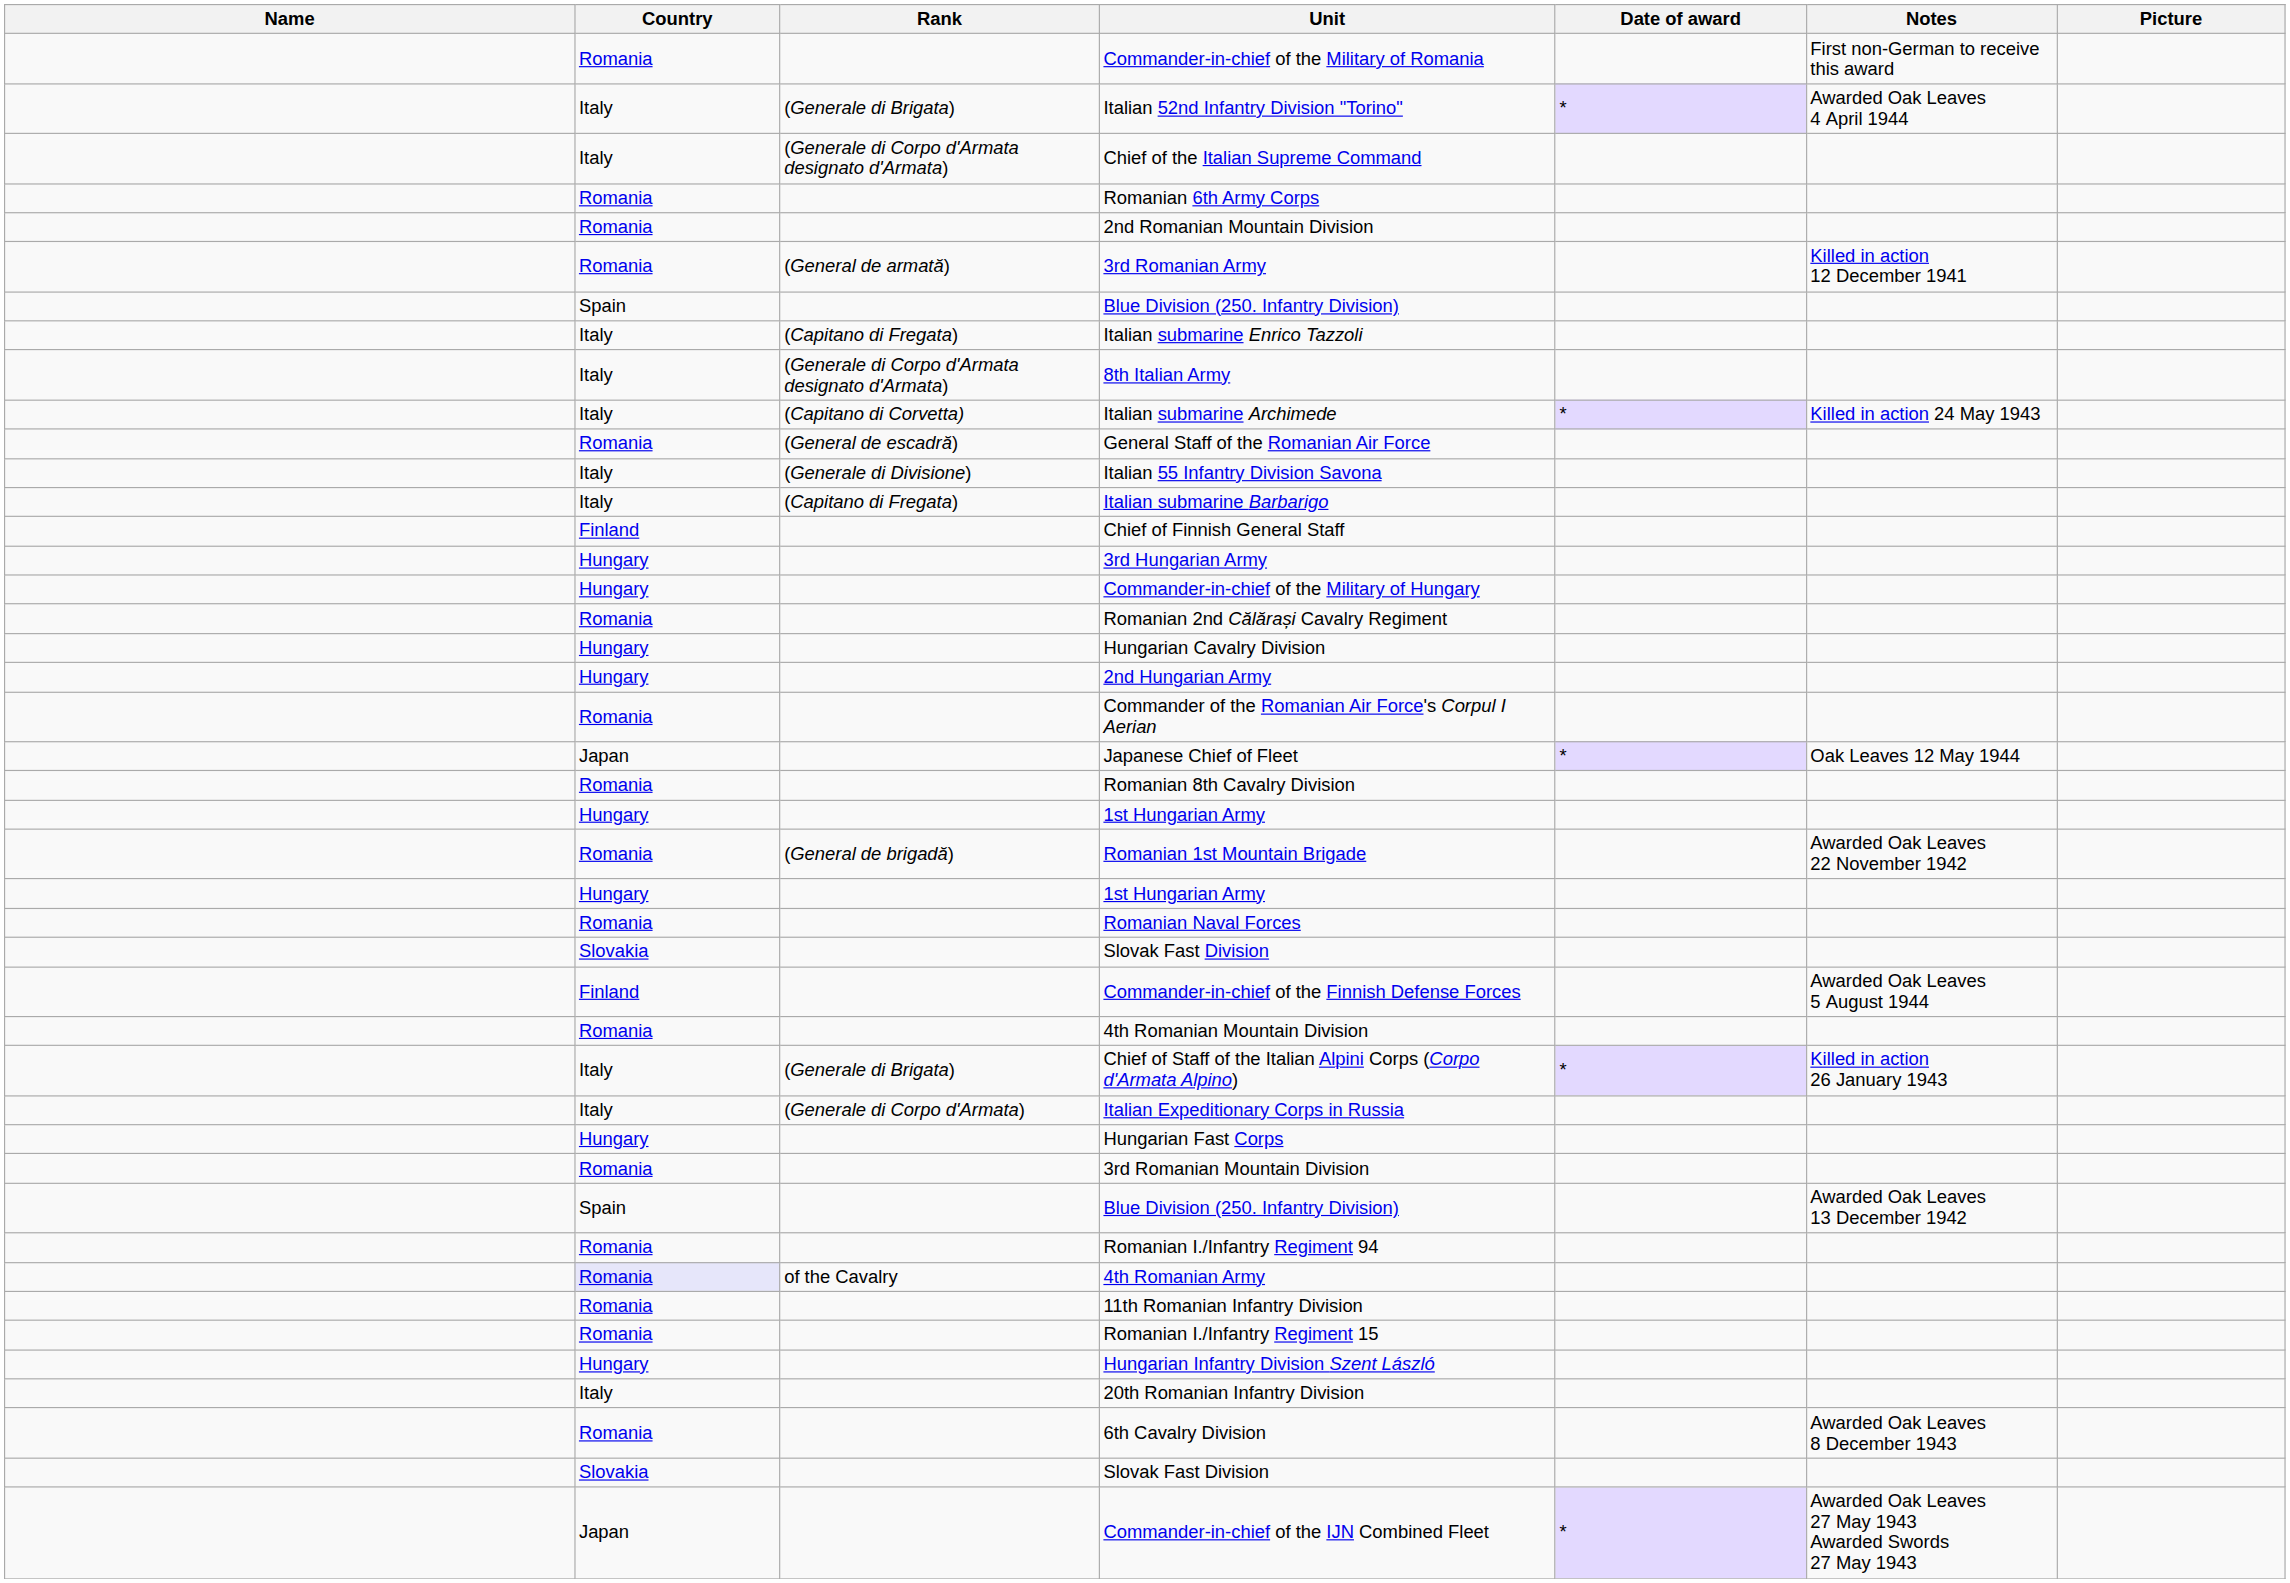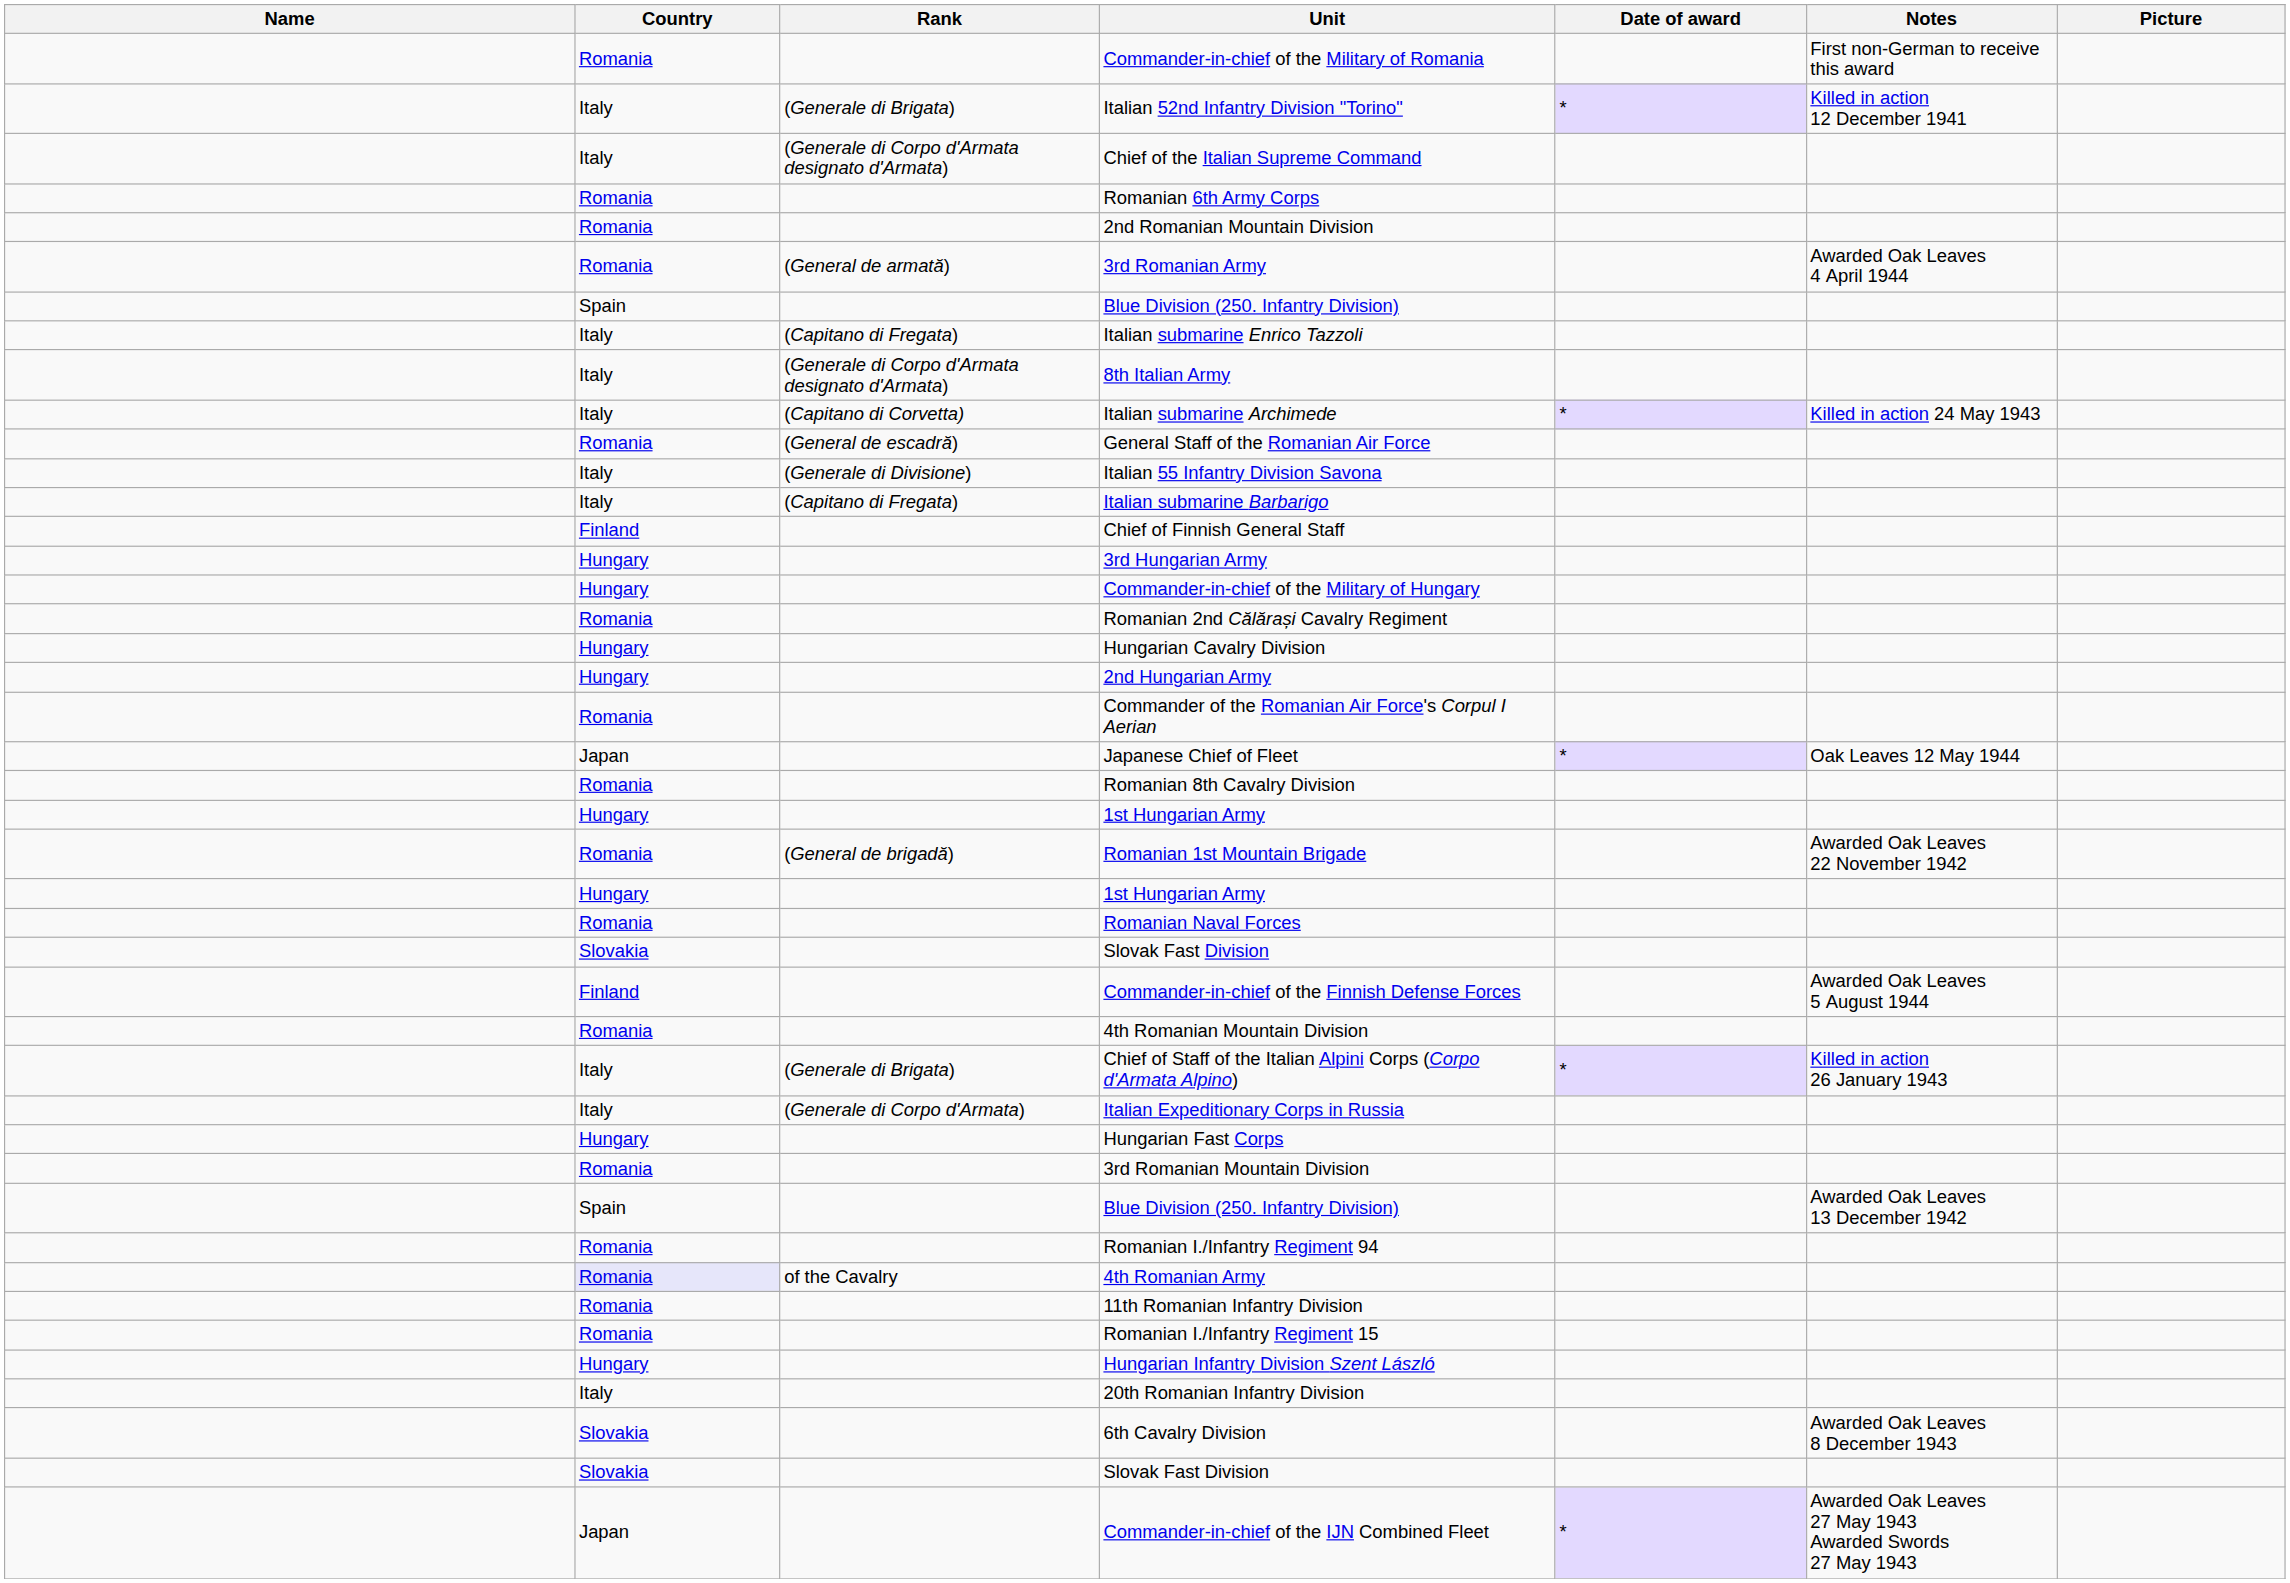 <table class="wikitable sortable" style="width:100%;">
 <tr>
 <th width="25%">Name</th>
 <th width="9%">Country</th>
 <th width="14%">Rank</th>
 <th width="20%" class="unsortable">Unit</th>
 <th width="11%">Date of award</th>
 <th width="11%" class="unsortable">Notes</th>
 <th width="10%" class="unsortable">Picture</th>
 </tr>
 <tr>
 <td></td>
 <td><a href='#'>Romania</a></td>
 <td></td>
 <td><a href='#'>Commander-in-chief</a> of the <a href='#'>Military of Romania</a></td>
 <td></td>
 <td>First non-German to receive this award</td>
 <td style="text-align:center;"></td>
 </tr>
 <tr>
 <td></td>
 <td>Italy</td>
 <td> (<em>Generale di Brigata</em>)</td>
 <td>Italian <a href='#'>52nd Infantry Division "Torino"</a></td>
 <td style="background:#e3d9ff;" align="left">*</td>
-<td>Awarded Oak Leaves 4 April 1944</td>
+<td><a href='#'>Killed in action</a> 12 December 1941</td>
 <td style="text-align:center;"></td>
 </tr>
 <tr>
 <td></td>
 <td>Italy</td>
 <td> (<em>Generale di Corpo d'Armata designato d'Armata</em>)</td>
 <td>Chief of the <a href='#'>Italian Supreme Command</a></td>
 <td></td>
 <td></td>
 <td style="text-align:center;"></td>
 </tr>
 <tr>
 <td></td>
 <td><a href='#'>Romania</a></td>
 <td></td>
 <td>Romanian <a href='#'>6th Army Corps</a></td>
 <td></td>
 <td></td>
 <td style="text-align:center;"></td>
 </tr>
 <tr>
 <td></td>
 <td><a href='#'>Romania</a></td>
 <td></td>
 <td>2nd Romanian Mountain Division</td>
 <td></td>
 <td></td>
 <td style="text-align:center;"></td>
 </tr>
 <tr>
 <td></td>
 <td><a href='#'>Romania</a></td>
 <td> (<em>General de armată</em>)</td>
 <td><a href='#'>3rd Romanian Army</a></td>
 <td></td>
-<td><a href='#'>Killed in action</a> 12 December 1941</td>
+<td>Awarded Oak Leaves 4 April 1944</td>
 <td style="text-align:center;"></td>
 </tr>
 <tr>
 <td></td>
 <td>Spain</td>
 <td></td>
 <td><a href='#'>Blue Division (250. Infantry Division)</a></td>
 <td></td>
 <td></td>
 <td style="text-align:center;"></td>
 </tr>
 <tr>
 <td></td>
 <td>Italy</td>
 <td> (<em>Capitano di Fregata</em>)</td>
 <td>Italian <a href='#'>submarine</a> <em>Enrico Tazzoli</em></td>
 <td></td>
 <td></td>
 <td style="text-align:center;"></td>
 </tr>
 <tr>
 <td></td>
 <td>Italy</td>
 <td> (<em>Generale di Corpo d'Armata designato d'Armata</em>)</td>
 <td><a href='#'>8th Italian Army</a></td>
 <td></td>
 <td></td>
 <td style="text-align:center;"></td>
 </tr>
 <tr>
 <td></td>
 <td>Italy</td>
 <td> (<em>Capitano di Corvetta)</em></td>
 <td>Italian <a href='#'>submarine</a> <em>Archimede</em></td>
 <td style="background:#e3d9ff;" align="left">*</td>
 <td><a href='#'>Killed in action</a> 24 May 1943</td>
 <td style="text-align:center;"></td>
 </tr>
 <tr>
 <td></td>
 <td><a href='#'>Romania</a></td>
 <td> (<em>General de escadră</em>)</td>
 <td>General Staff of the <a href='#'>Romanian Air Force</a></td>
 <td></td>
 <td></td>
 <td style="text-align:center;"></td>
 </tr>
 <tr>
 <td></td>
 <td>Italy</td>
 <td> (<em>Generale di Divisione</em>)</td>
 <td>Italian <a href='#'>55 Infantry Division Savona</a></td>
 <td></td>
 <td></td>
 <td style="text-align:center;"></td>
 </tr>
 <tr>
 <td></td>
 <td>Italy</td>
 <td> (<em>Capitano di Fregata</em>)</td>
 <td><a href='#'>Italian submarine <em>Barbarigo</em></a></td>
 <td></td>
 <td></td>
 <td style="text-align:center;"></td>
 </tr>
 <tr>
 <td></td>
 <td><a href='#'>Finland</a></td>
 <td></td>
 <td>Chief of Finnish General Staff</td>
 <td></td>
 <td></td>
 <td style="text-align:center;"></td>
 </tr>
 <tr>
 <td></td>
 <td><a href='#'>Hungary</a></td>
 <td></td>
 <td><a href='#'>3rd Hungarian Army</a></td>
 <td></td>
 <td></td>
 <td style="text-align:center;"></td>
 </tr>
 <tr>
 <td></td>
 <td><a href='#'>Hungary</a></td>
 <td></td>
 <td><a href='#'>Commander-in-chief</a> of the <a href='#'>Military of Hungary</a></td>
 <td></td>
 <td></td>
 <td style="text-align:center;"></td>
 </tr>
 <tr>
 <td></td>
 <td><a href='#'>Romania</a></td>
 <td></td>
 <td>Romanian 2nd <em>Călărași</em> Cavalry Regiment</td>
 <td></td>
 <td></td>
 <td></td>
 </tr>
 <tr>
 <td></td>
 <td><a href='#'>Hungary</a></td>
 <td></td>
 <td>Hungarian Cavalry Division</td>
 <td></td>
 <td></td>
 <td style="text-align:center;"></td>
 </tr>
 <tr>
 <td></td>
 <td><a href='#'>Hungary</a></td>
 <td></td>
 <td><a href='#'>2nd Hungarian Army</a></td>
 <td></td>
 <td></td>
 <td style="text-align:center;"></td>
 </tr>
 <tr>
 <td></td>
 <td><a href='#'>Romania</a></td>
 <td></td>
 <td>Commander of the <a href='#'>Romanian Air Force</a>'s <em>Corpul I Aerian</em></td>
 <td></td>
 <td></td>
 <td style="text-align:center;"></td>
 </tr>
 <tr>
 <td></td>
 <td>Japan</td>
 <td></td>
 <td>Japanese Chief of Fleet</td>
 <td style="background:#e3d9ff;" align="left">*</td>
 <td>Oak Leaves 12 May 1944</td>
 <td style="text-align:center;"></td>
 </tr>
 <tr>
 <td></td>
 <td><a href='#'>Romania</a></td>
 <td></td>
 <td>Romanian 8th Cavalry Division</td>
 <td></td>
 <td></td>
 <td style="text-align:center;"></td>
 </tr>
 <tr>
 <td></td>
 <td><a href='#'>Hungary</a></td>
 <td></td>
 <td><a href='#'>1st Hungarian Army</a></td>
 <td></td>
 <td></td>
 <td style="text-align:center;"></td>
 </tr>
 <tr>
 <td></td>
 <td><a href='#'>Romania</a></td>
 <td> (<em>General de brigadă</em>)</td>
 <td><a href='#'>Romanian 1st Mountain Brigade</a></td>
 <td></td>
 <td>Awarded Oak Leaves 22 November 1942</td>
 <td style="text-align:center;"></td>
 </tr>
 <tr>
 <td></td>
 <td><a href='#'>Hungary</a></td>
 <td></td>
 <td><a href='#'>1st Hungarian Army</a></td>
 <td></td>
 <td></td>
 <td style="text-align:center;"></td>
 </tr>
 <tr>
 <td></td>
 <td><a href='#'>Romania</a></td>
 <td></td>
 <td><a href='#'>Romanian Naval Forces</a></td>
 <td></td>
 <td></td>
 <td style="text-align:center;"></td>
 </tr>
 <tr>
 <td></td>
 <td><a href='#'>Slovakia</a></td>
 <td></td>
 <td>Slovak Fast <a href='#'>Division</a></td>
 <td></td>
 <td></td>
 <td style="text-align:center;"></td>
 </tr>
 <tr>
 <td></td>
 <td><a href='#'>Finland</a></td>
 <td></td>
 <td><a href='#'>Commander-in-chief</a> of the <a href='#'>Finnish Defense Forces</a></td>
 <td></td>
 <td>Awarded Oak Leaves 5 August 1944</td>
 <td style="text-align:center;"></td>
 </tr>
 <tr>
 <td></td>
 <td><a href='#'>Romania</a></td>
 <td></td>
 <td>4th Romanian Mountain Division</td>
 <td></td>
 <td></td>
 <td style="text-align:center;"></td>
 </tr>
 <tr>
 <td></td>
 <td>Italy</td>
 <td> (<em>Generale di Brigata</em>)</td>
 <td>Chief of Staff of the Italian <a href='#'>Alpini</a> Corps (<em><a href='#'>Corpo d'Armata Alpino</a></em>)</td>
 <td style="background:#e3d9ff;" align="left">*</td>
 <td><a href='#'>Killed in action</a> 26 January 1943</td>
 <td style="text-align:center;"></td>
 </tr>
 <tr>
 <td></td>
 <td>Italy</td>
 <td> (<em>Generale di Corpo d'Armata</em>)</td>
 <td><a href='#'>Italian Expeditionary Corps in Russia</a></td>
 <td></td>
 <td></td>
 <td style="text-align:center;"></td>
 </tr>
 <tr>
 <td></td>
 <td><a href='#'>Hungary</a></td>
 <td></td>
 <td>Hungarian Fast <a href='#'>Corps</a></td>
 <td></td>
 <td></td>
 <td style="text-align:center;"></td>
 </tr>
 <tr>
 <td></td>
 <td><a href='#'>Romania</a></td>
 <td></td>
 <td>3rd Romanian Mountain Division</td>
 <td></td>
 <td></td>
 <td style="text-align:center;"></td>
 </tr>
 <tr>
 <td></td>
 <td>Spain</td>
 <td></td>
 <td><a href='#'>Blue Division (250. Infantry Division)</a></td>
 <td></td>
 <td>Awarded Oak Leaves 13 December 1942</td>
 <td style="text-align:center;"></td>
 </tr>
 <tr>
 <td></td>
 <td><a href='#'>Romania</a></td>
 <td></td>
 <td>Romanian I./Infantry <a href='#'>Regiment</a> 94</td>
 <td></td>
 <td></td>
 <td style="text-align:center;"></td>
 </tr>
 <tr>
 <td></td>
 <td style="background: lavender;"><a href='#'>Romania</a></td>
 <td> of the Cavalry</td>
 <td><a href='#'>4th Romanian Army</a></td>
 <td></td>
 <td></td>
 <td style="text-align:center;"></td>
 </tr>
 <tr>
 <td></td>
 <td><a href='#'>Romania</a></td>
 <td></td>
 <td>11th Romanian Infantry Division</td>
 <td></td>
 <td></td>
 <td></td>
 </tr>
 <tr>
 <td></td>
 <td><a href='#'>Romania</a></td>
 <td></td>
 <td>Romanian I./Infantry <a href='#'>Regiment</a> 15</td>
 <td></td>
 <td></td>
 <td style="text-align:center;"></td>
 </tr>
 <tr>
 <td></td>
 <td><a href='#'>Hungary</a></td>
 <td></td>
 <td><a href='#'>Hungarian Infantry Division <em>Szent László</em></a></td>
 <td></td>
 <td></td>
 <td style="text-align:center;"></td>
 </tr>
 <tr>
 <td></td>
 <td>Italy</td>
 <td></td>
 <td>20th Romanian Infantry Division</td>
 <td></td>
 <td></td>
 <td></td>
 </tr>
 <tr>
 <td></td>
-<td><a href='#'>Romania</a></td>
+<td><a href='#'>Slovakia</a></td>
 <td></td>
 <td>6th Cavalry Division</td>
 <td></td>
 <td>Awarded Oak Leaves 8 December 1943</td>
 <td style="text-align:center;"></td>
 </tr>
 <tr>
 <td></td>
 <td><a href='#'>Slovakia</a></td>
 <td></td>
 <td>Slovak Fast Division</td>
 <td></td>
 <td></td>
 <td style="text-align:center;"></td>
 </tr>
 <tr>
 <td></td>
 <td>Japan</td>
 <td></td>
 <td><a href='#'>Commander-in-chief</a> of the <a href='#'>IJN</a> Combined Fleet</td>
 <td style="background:#e3d9ff;">*</td>
 <td>Awarded Oak Leaves 27 May 1943<br>Awarded Swords 27 May 1943</td>
 <td style="text-align:center;"></td>
 </tr>
 </table>
